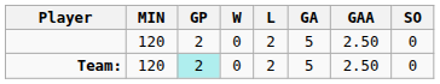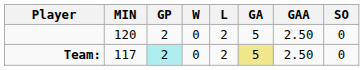 <table class="wikitable sortable" width="60%">
 <tr>
 <th bgcolor="#DDDDFF" width="10%">Player</th>
 <th width="3%" bgcolor="#DDDDFF" title="Minutes played">MIN</th>
 <th width="3%" bgcolor="#DDDDFF" title="Games played in">GP</th>
 <th width="3%" bgcolor="#DDDDFF" title="Games played in">W</th>
 <th width="3%" bgcolor="#DDDDFF"title="Games played in">L</th>
 <th width="3%" bgcolor="#DDDDFF" title="Goals against">GA</th>
 <th width="3%" bgcolor="#DDDDFF" title="Goals against average">GAA</th>
 <th width="3%" bgcolor="#DDDDFF" title="Shut-outs">SO</th>
 </tr>
 <tr align="center">
 <td align="right"></td>
 <td>120</td>
 <td>2</td>
 <td>0</td>
 <td>2</td>
 <td>5</td>
 <td>2.50</td>
 <td>0</td>
 </tr>
 <tr align="center">
 <td align="right"><strong>Team:</strong></td>
-<td>120</td>
+<td>117</td>
 <td style="background: paleturquoise;">2</td>
 <td>0</td>
 <td>2</td>
-<td>5</td>
+<td style="background: khaki;">5</td>
 <td>2.50</td>
 <td>0</td>
 </tr>
 </table>
